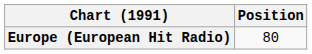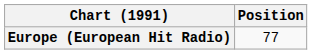 <table class="wikitable sortable plainrowheaders" style="text-align:center">
 <tr>
 <th>Chart (1991)</th>
 <th>Position</th>
 </tr>
 <tr>
 <th scope="row">Europe (European Hit Radio)</th>
-<td>80</td>
+<td>77</td>
 </tr>
 </table>
